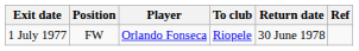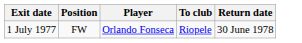 <table class="wikitable">
 <tr>
 <th>Exit date</th>
 <th>Position</th>
 <th>Player</th>
 <th>To club</th>
 <th>Return date</th>
-<th>Ref</th>
 </tr>
 <tr>
 <td>1 July 1977</td>
 <td style="text-align:center;">FW</td>
 <td style="text-align:left;"><a href='#'>Orlando Fonseca</a></td>
 <td style="text-align:left;"><a href='#'>Riopele</a></td>
 <td>30 June 1978</td>
-<td></td>
 </tr>
 </table>
